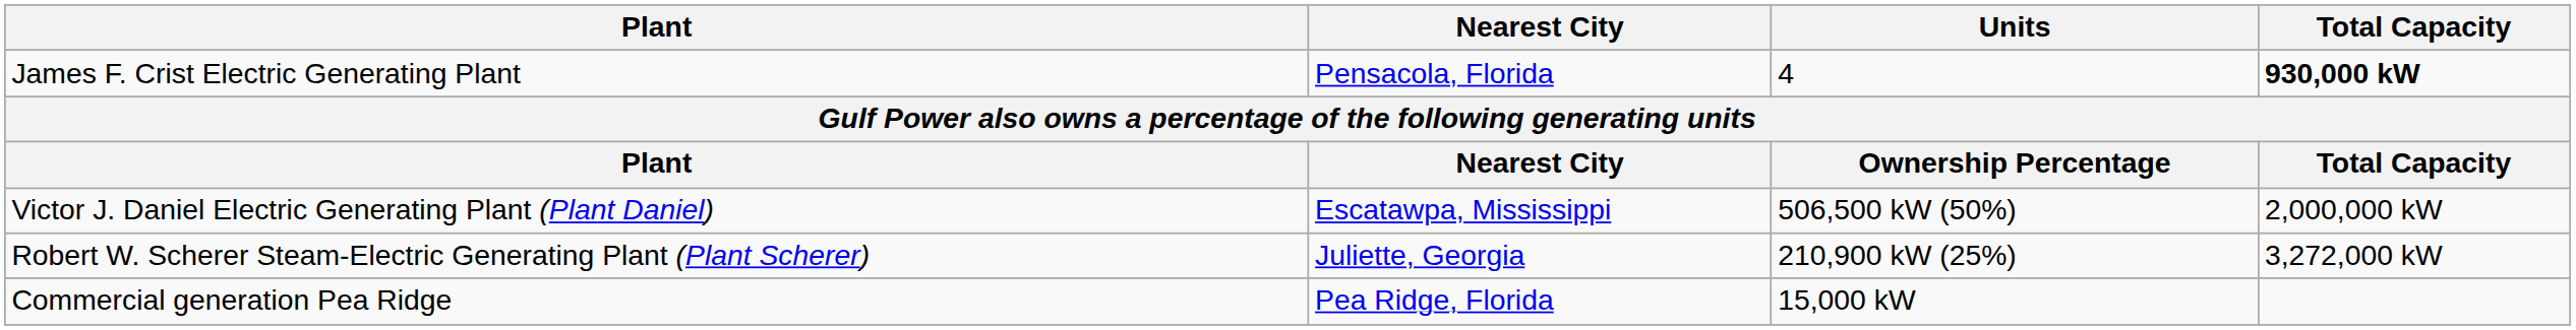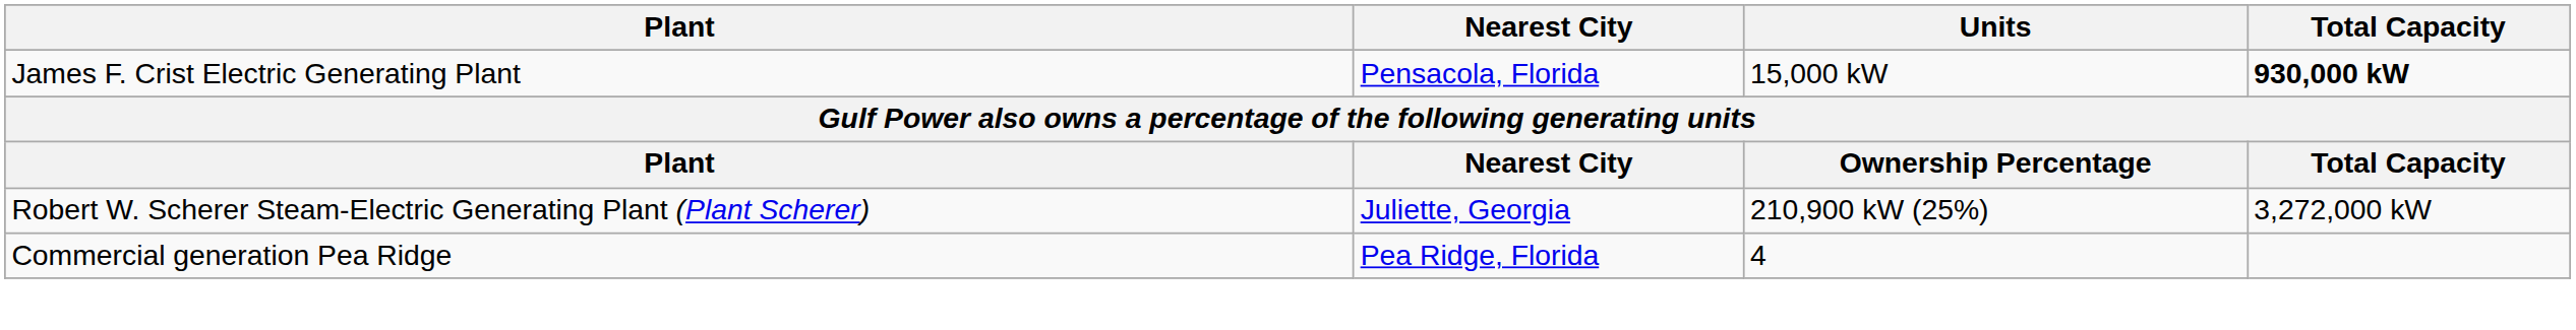 <table class="wikitable" width="90%">
 <tr>
 <th>Plant</th>
 <th>Nearest City</th>
 <th>Units</th>
 <th>Total Capacity</th>
 </tr>
 <tr>
 <td>James F. Crist Electric Generating Plant</td>
 <td><a href='#'>Pensacola, Florida</a></td>
-<td>4</td>
+<td>15,000 kW</td>
 <td><strong>930,000 kW</strong></td>
 </tr>
 <tr>
 <th colspan="4"><em>Gulf Power also owns a percentage of the following generating units</em> </th>
 </tr>
 <tr>
 <th>Plant</th>
 <th>Nearest City</th>
 <th>Ownership Percentage</th>
 <th>Total Capacity</th>
 </tr>
 <tr>
-<td>Victor J. Daniel Electric Generating Plant <em>(<a href='#'>Plant Daniel</a>)</em></td>
-<td><a href='#'>Escatawpa, Mississippi</a></td>
-<td>506,500 kW (50%)</td>
-<td>2,000,000 kW</td>
-</tr>
-<tr>
 <td>Robert W. Scherer Steam-Electric Generating Plant <em>(<a href='#'>Plant Scherer</a>)</em></td>
 <td><a href='#'>Juliette, Georgia</a></td>
 <td>210,900 kW (25%)</td>
 <td>3,272,000 kW</td>
 </tr>
 <tr>
 <td>Commercial generation Pea Ridge</td>
 <td><a href='#'>Pea Ridge, Florida</a></td>
-<td>15,000 kW</td>
+<td>4</td>
 <td></td>
 </tr>
 </table>
